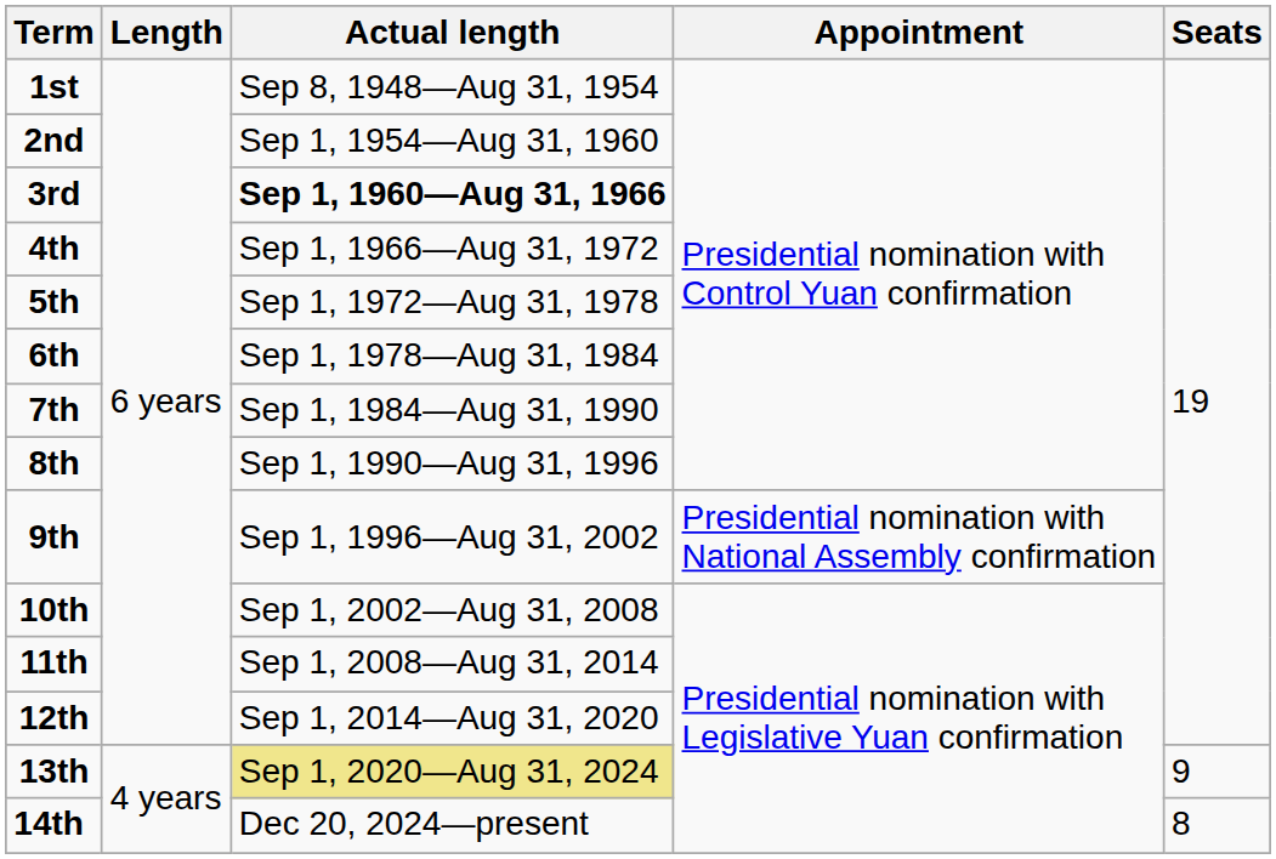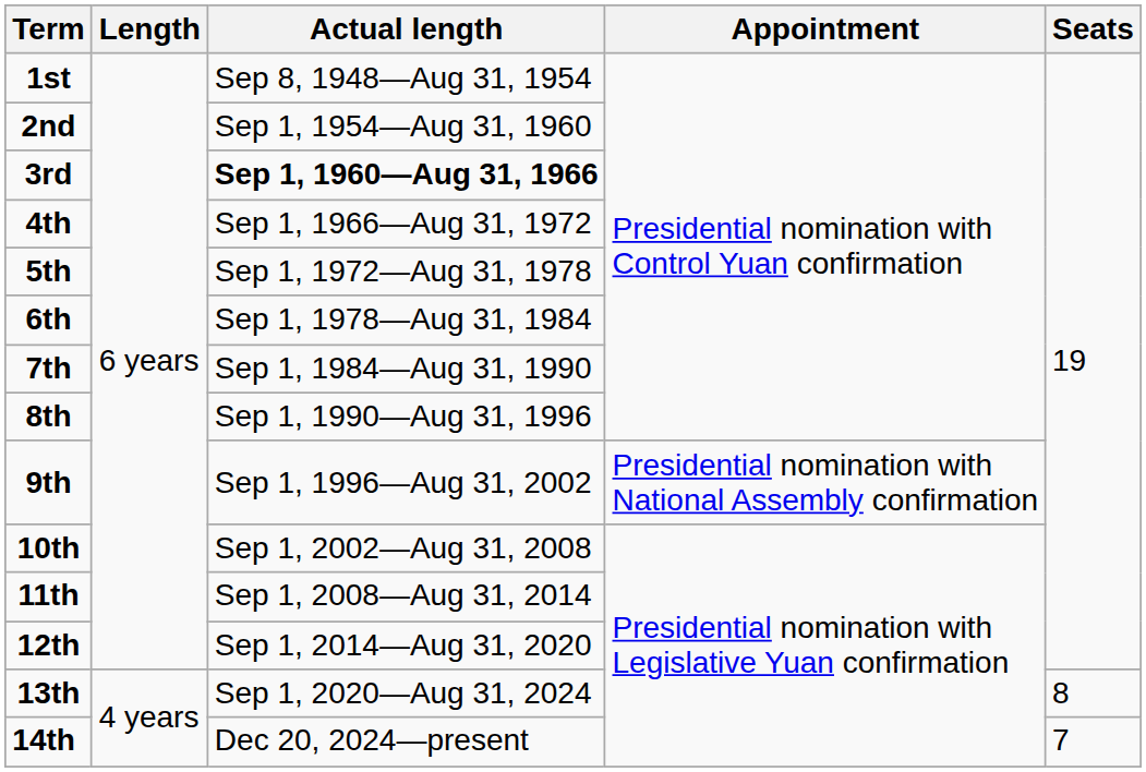 <table class=wikitable>
 <tr>
 <th>Term</th>
 <th>Length</th>
 <th>Actual length</th>
 <th>Appointment</th>
 <th>Seats</th>
 </tr>
 <tr>
 <td align=center><strong>1st</strong></td>
 <td rowspan=12>6 years</td>
 <td>Sep 8, 1948—Aug 31, 1954</td>
 <td rowspan=8><a href='#'>Presidential</a> nomination with<br><a href='#'>Control Yuan</a> confirmation</td>
 <td rowspan=12>19</td>
 </tr>
 <tr>
 <td align=center><strong>2nd</strong></td>
 <td>Sep 1, 1954—Aug 31, 1960</td>
 </tr>
 <tr>
 <td align=center><strong>3rd</strong></td>
 <td><strong>Sep 1, 1960—Aug 31, 1966</strong></td>
 </tr>
 <tr>
 <td align=center><strong>4th</strong></td>
 <td>Sep 1, 1966—Aug 31, 1972</td>
 </tr>
 <tr>
 <td align=center><strong>5th</strong></td>
 <td>Sep 1, 1972—Aug 31, 1978</td>
 </tr>
 <tr>
 <td align=center><strong>6th</strong></td>
 <td>Sep 1, 1978—Aug 31, 1984</td>
 </tr>
 <tr>
 <td align=center><strong>7th</strong></td>
 <td>Sep 1, 1984—Aug 31, 1990</td>
 </tr>
 <tr>
 <td align=center><strong>8th</strong></td>
 <td>Sep 1, 1990—Aug 31, 1996</td>
 </tr>
 <tr>
 <td align=center><strong>9th</strong></td>
 <td>Sep 1, 1996—Aug 31, 2002</td>
 <td><a href='#'>Presidential</a> nomination with<br><a href='#'>National Assembly</a> confirmation</td>
 </tr>
 <tr>
 <td align=center><strong>10th</strong></td>
 <td>Sep 1, 2002—Aug 31, 2008</td>
 <td rowspan="5"><a href='#'>Presidential</a> nomination with<br><a href='#'>Legislative Yuan</a> confirmation</td>
 </tr>
 <tr>
 <td align=center><strong>11th</strong></td>
 <td>Sep 1, 2008—Aug 31, 2014</td>
 </tr>
 <tr>
 <td align=center><strong>12th</strong></td>
 <td>Sep 1, 2014—Aug 31, 2020</td>
 </tr>
 <tr>
 <td align=center><strong>13th</strong></td>
 <td rowspan="2">4 years</td>
-<td style="background: khaki;">Sep 1, 2020—Aug 31, 2024</td>
-<td>9</td>
+<td>Sep 1, 2020—Aug 31, 2024</td>
+<td>8</td>
 </tr>
 <tr>
 <td><strong>14th</strong></td>
 <td>Dec 20, 2024—present</td>
-<td>8</td>
+<td>7</td>
 </tr>
 </table>
